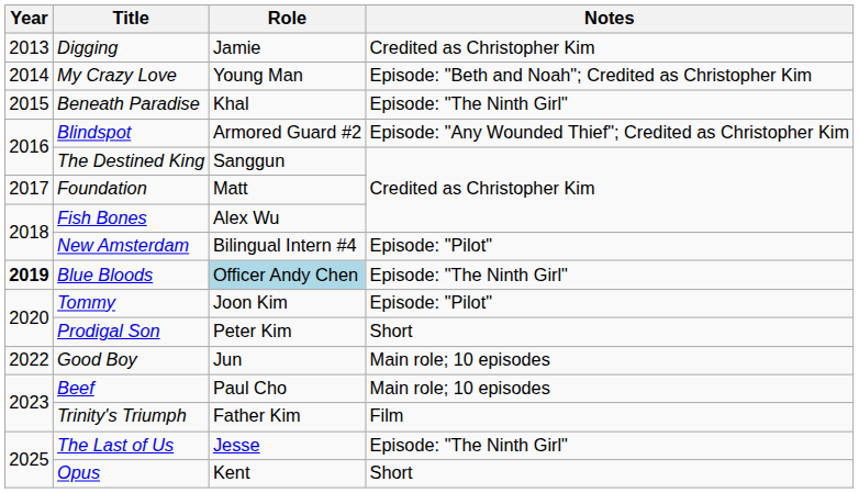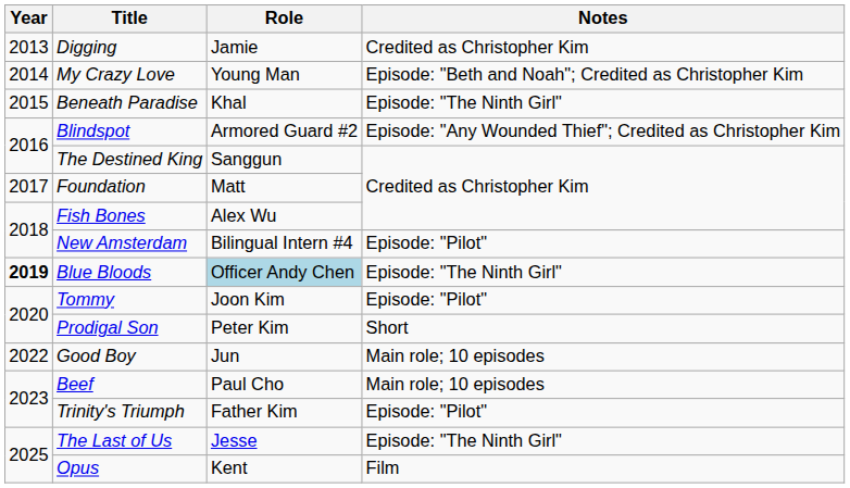 <table class="wikitable sortable">
 <tr>
 <th>Year</th>
 <th>Title</th>
 <th>Role</th>
 <th class="unsortable">Notes</th>
 </tr>
 <tr>
 <td>2013</td>
 <td><em>Digging</em></td>
 <td>Jamie</td>
 <td>Credited as Christopher Kim</td>
 </tr>
 <tr>
 <td>2014</td>
 <td><em>My Crazy Love</em></td>
 <td>Young Man</td>
 <td>Episode: "Beth and Noah"; Credited as Christopher Kim</td>
 </tr>
 <tr>
 <td>2015</td>
 <td><em>Beneath Paradise</em></td>
 <td>Khal</td>
 <td>Episode: "The Ninth Girl"</td>
 </tr>
 <tr>
 <td rowspan=2>2016</td>
 <td><em><a href='#'>Blindspot</a></em></td>
 <td>Armored Guard #2</td>
 <td>Episode: "Any Wounded Thief"; Credited as Christopher Kim</td>
 </tr>
 <tr>
 <td><em>The Destined King</em></td>
 <td>Sanggun</td>
 <td rowspan="3">Credited as Christopher Kim</td>
 </tr>
 <tr>
 <td>2017</td>
 <td><em>Foundation</em></td>
 <td>Matt</td>
 </tr>
 <tr>
 <td rowspan="2">2018</td>
 <td><em><a href='#'>Fish Bones</a></em></td>
 <td>Alex Wu</td>
 </tr>
 <tr>
 <td><em><a href='#'>New Amsterdam</a></em></td>
 <td>Bilingual Intern #4</td>
 <td>Episode: "Pilot"</td>
 </tr>
 <tr>
 <td><strong>2019</strong></td>
 <td><em><a href='#'>Blue Bloods</a></em></td>
 <td style="background: lightblue;">Officer Andy Chen</td>
 <td>Episode: "The Ninth Girl"</td>
 </tr>
 <tr>
 <td rowspan=2>2020</td>
 <td><em><a href='#'>Tommy</a></em></td>
 <td>Joon Kim</td>
 <td>Episode: "Pilot"</td>
 </tr>
 <tr>
 <td><em><a href='#'>Prodigal Son</a></em></td>
 <td>Peter Kim</td>
 <td>Short</td>
 </tr>
 <tr>
 <td>2022</td>
 <td><em>Good Boy</em></td>
 <td>Jun</td>
 <td>Main role; 10 episodes</td>
 </tr>
 <tr>
 <td rowspan="2">2023</td>
 <td><em><a href='#'>Beef</a></em></td>
 <td>Paul Cho</td>
 <td>Main role; 10 episodes</td>
 </tr>
 <tr>
 <td><em>Trinity's Triumph</em></td>
 <td>Father Kim</td>
-<td>Film</td>
+<td>Episode: "Pilot"</td>
 </tr>
 <tr>
 <td rowspan="2">2025</td>
 <td><em><a href='#'>The Last of Us</a></em></td>
 <td><a href='#'>Jesse</a></td>
 <td>Episode: "The Ninth Girl"</td>
 </tr>
 <tr>
 <td><em><a href='#'>Opus</a></em></td>
 <td>Kent</td>
-<td>Short</td>
+<td>Film</td>
 </tr>
 </table>
